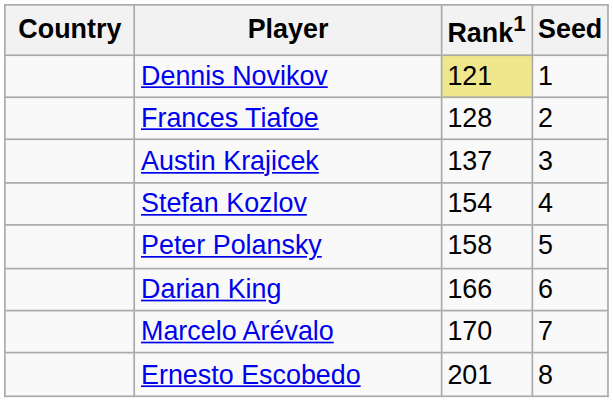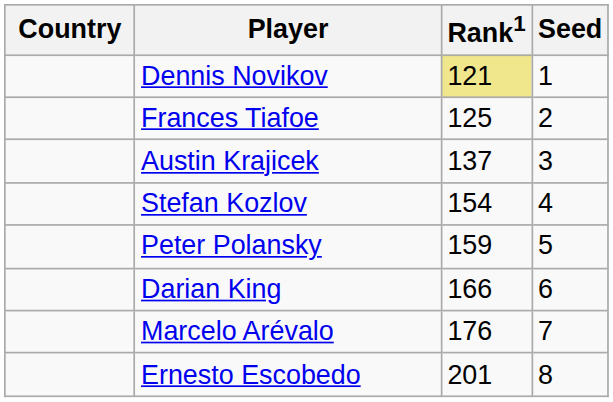 <table class="sortable wikitable">
 <tr>
 <th width="70">Country</th>
 <th width="175">Player</th>
 <th>Rank<sup>1</sup></th>
 <th>Seed</th>
 </tr>
 <tr>
 <td></td>
 <td><a href='#'>Dennis Novikov</a></td>
 <td style="background: khaki;">121</td>
 <td>1</td>
 </tr>
 <tr>
 <td></td>
 <td><a href='#'>Frances Tiafoe</a></td>
-<td>128</td>
+<td>125</td>
 <td>2</td>
 </tr>
 <tr>
 <td></td>
 <td><a href='#'>Austin Krajicek</a></td>
 <td>137</td>
 <td>3</td>
 </tr>
 <tr>
 <td></td>
 <td><a href='#'>Stefan Kozlov</a></td>
 <td>154</td>
 <td>4</td>
 </tr>
 <tr>
 <td></td>
 <td><a href='#'>Peter Polansky</a></td>
-<td>158</td>
+<td>159</td>
 <td>5</td>
 </tr>
 <tr>
 <td></td>
 <td><a href='#'>Darian King</a></td>
 <td>166</td>
 <td>6</td>
 </tr>
 <tr>
 <td></td>
 <td><a href='#'>Marcelo Arévalo</a></td>
-<td>170</td>
+<td>176</td>
 <td>7</td>
 </tr>
 <tr>
 <td></td>
 <td><a href='#'>Ernesto Escobedo</a></td>
 <td>201</td>
 <td>8</td>
 </tr>
 </table>
